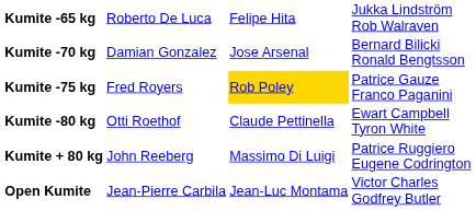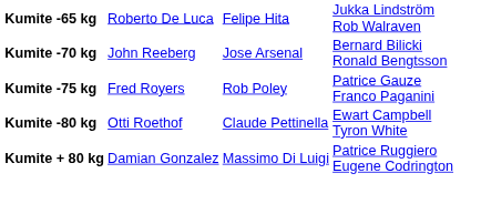 <table>
 <tr>
 <td><strong>Kumite -65 kg</strong></td>
 <td> <a href='#'>Roberto De Luca</a></td>
 <td> <a href='#'>Felipe Hita</a></td>
 <td> <a href='#'>Jukka Lindström</a> <br>  <a href='#'>Rob Walraven</a></td>
 </tr>
 <tr>
 <td><strong>Kumite -70 kg</strong></td>
-<td> <a href='#'>Damian Gonzalez</a></td>
+<td> <a href='#'>John Reeberg</a></td>
 <td> <a href='#'>Jose Arsenal</a></td>
 <td> <a href='#'>Bernard Bilicki</a> <br>  <a href='#'>Ronald Bengtsson</a></td>
 </tr>
 <tr>
 <td><strong>Kumite -75 kg</strong></td>
 <td> <a href='#'>Fred Royers</a></td>
-<td style="background: gold;"> <a href='#'>Rob Poley</a></td>
+<td> <a href='#'>Rob Poley</a></td>
 <td> <a href='#'>Patrice Gauze</a> <br>  <a href='#'>Franco Paganini</a></td>
 </tr>
 <tr>
 <td><strong>Kumite -80 kg</strong></td>
 <td> <a href='#'>Otti Roethof</a></td>
 <td> <a href='#'>Claude Pettinella</a></td>
 <td> <a href='#'>Ewart Campbell</a> <br>  <a href='#'>Tyron White</a></td>
 </tr>
 <tr>
 <td><strong>Kumite + 80 kg</strong></td>
-<td> <a href='#'>John Reeberg</a></td>
+<td> <a href='#'>Damian Gonzalez</a></td>
 <td> <a href='#'>Massimo Di Luigi</a></td>
 <td> <a href='#'>Patrice Ruggiero</a> <br>  <a href='#'>Eugene Codrington</a></td>
 </tr>
 <tr>
-<td><strong>Open Kumite</strong></td>
-<td> <a href='#'>Jean-Pierre Carbila</a></td>
-<td> <a href='#'>Jean-Luc Montama</a></td>
-<td> <a href='#'>Victor Charles</a> <br>   <a href='#'>Godfrey Butler</a></td>
-</tr>
-<tr>
 </tr>
 </table>
